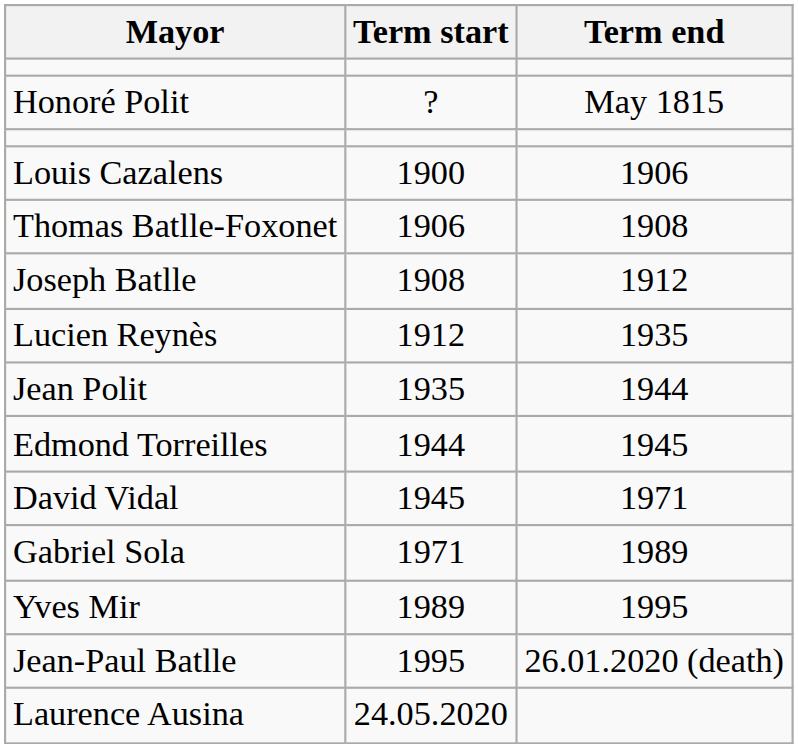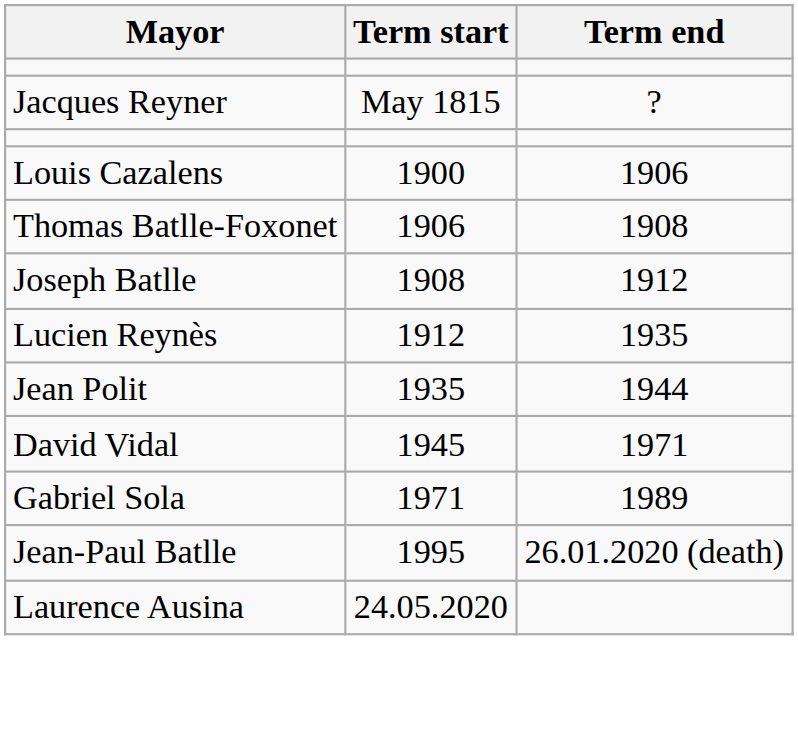 <table class="wikitable">
 <tr>
 <th>Mayor</th>
 <th>Term start</th>
 <th>Term end</th>
 </tr>
 <tr>
 <td></td>
 <td align=center></td>
 <td align=center></td>
 </tr>
 <tr>
-<td>Honoré Polit</td>
+<td>Jacques Reyner</td>
+<td align=center>May 1815</td>
 <td align=center>?</td>
-<td align=center>May 1815</td>
 </tr>
 <tr>
 <td></td>
 <td align=center></td>
 <td align=center></td>
 </tr>
 <tr>
 <td>Louis Cazalens</td>
 <td align=center>1900</td>
 <td align=center>1906</td>
 </tr>
 <tr>
 <td>Thomas Batlle-Foxonet</td>
 <td align=center>1906</td>
 <td align=center>1908</td>
 </tr>
 <tr>
 <td>Joseph Batlle</td>
 <td align=center>1908</td>
 <td align=center>1912</td>
 </tr>
 <tr>
 <td>Lucien Reynès</td>
 <td align=center>1912</td>
 <td align=center>1935</td>
 </tr>
 <tr>
 <td>Jean Polit</td>
 <td align=center>1935</td>
 <td align=center>1944</td>
 </tr>
 <tr>
-<td>Edmond Torreilles</td>
-<td align=center>1944</td>
-<td align=center>1945</td>
-</tr>
-<tr>
 <td>David Vidal</td>
 <td align=center>1945</td>
 <td align=center>1971</td>
 </tr>
 <tr>
 <td>Gabriel Sola</td>
 <td align=center>1971</td>
 <td align=center>1989</td>
-</tr>
-<tr>
-<td>Yves Mir</td>
-<td align=center>1989</td>
-<td align=center>1995</td>
 </tr>
 <tr>
 <td>Jean-Paul Batlle</td>
 <td align=center>1995</td>
 <td align=center>26.01.2020 (death)</td>
 </tr>
 <tr>
 <td>Laurence Ausina</td>
 <td align=center>24.05.2020</td>
 <td align=center></td>
 </tr>
 </table>
